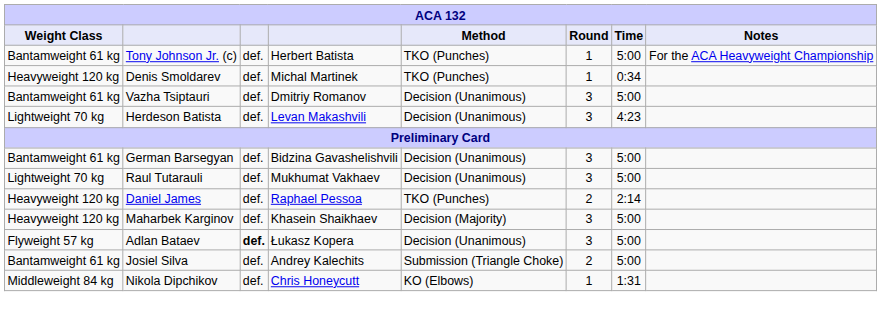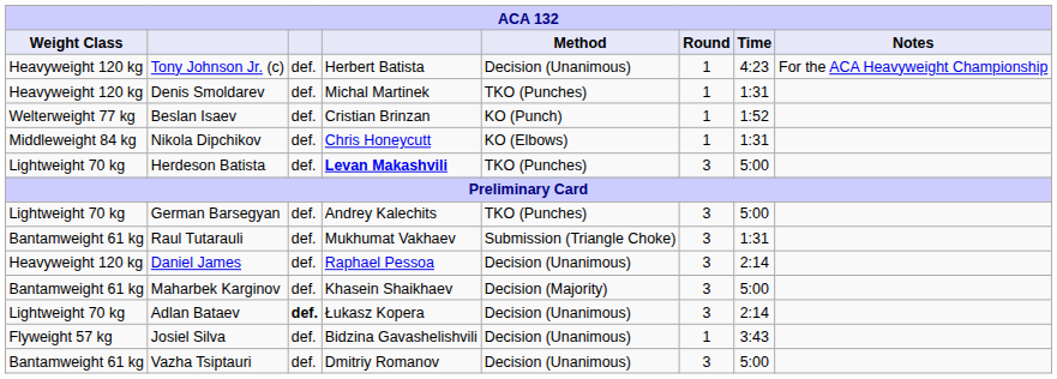 <table class="wikitable" style="font-size: 80%;">
 <tr>
 <th colspan="8" style="background-color: #ccf; color: #000080; text-align: center;"><strong>ACA 132</strong></th>
 </tr>
 <tr>
 <th colspan="1" style="background-color: #E6E8FA; color: #000000; text-align: center;">Weight Class</th>
 <th colspan="1" style="background-color: #E6E8FA; color: #000000; text-align: center;"></th>
 <th colspan="1" style="background-color: #E6E8FA; color: #000000; text-align: center;"></th>
 <th colspan="1" style="background-color: #E6E8FA; color: #000000; text-align: center;"></th>
 <th colspan="1" style="background-color: #E6E8FA; color: #000000; text-align: center;">Method</th>
 <th colspan="1" style="background-color: #E6E8FA; color: #000000; text-align: center;">Round</th>
 <th colspan="1" style="background-color: #E6E8FA; color: #000000; text-align: center;">Time</th>
 <th colspan="1" style="background-color: #E6E8FA; color: #000000; text-align: center;">Notes</th>
 </tr>
 <tr>
-<td>Bantamweight 61 kg</td>
+<td>Heavyweight 120 kg</td>
 <td> <a href='#'>Tony Johnson Jr.</a> (c)</td>
 <td>def.</td>
 <td> Herbert Batista</td>
-<td>TKO (Punches)</td>
+<td>Decision (Unanimous)</td>
 <td align=center>1</td>
-<td align=center>5:00</td>
+<td align=center>4:23</td>
 <td>For the <a href='#'>ACA Heavyweight Championship</a></td>
 </tr>
 <tr>
 <td>Heavyweight 120 kg</td>
 <td> Denis Smoldarev</td>
 <td>def.</td>
 <td> Michal Martinek</td>
 <td>TKO (Punches)</td>
 <td align=center>1</td>
-<td align=center>0:34</td>
+<td align=center>1:31</td>
+<td></td>
+</tr>
+<tr>
+<td>Welterweight 77 kg</td>
+<td> Beslan Isaev</td>
+<td>def.</td>
+<td> Cristian Brinzan</td>
+<td>KO (Punch)</td>
+<td align=center>1</td>
+<td align=center>1:52</td>
+<td></td>
+</tr>
+<tr>
+<td>Middleweight 84 kg</td>
+<td> Nikola Dipchikov</td>
+<td>def.</td>
+<td> <a href='#'>Chris Honeycutt</a></td>
+<td>KO (Elbows)</td>
+<td align=center>1</td>
+<td align=center>1:31</td>
+<td></td>
+</tr>
+<tr>
+<td>Lightweight 70 kg</td>
+<td> Herdeson Batista</td>
+<td>def.</td>
+<td><strong> <a href='#'>Levan Makashvili</a></strong></td>
+<td>TKO (Punches)</td>
+<td align=center>3</td>
+<td align=center>5:00</td>
+<td></td>
+</tr>
+<tr>
+<th colspan="8" style="background-color: #ccf; color: #000080; text-align: center;"><strong>Preliminary Card</strong></th>
+</tr>
+<tr>
+<td>Lightweight 70 kg</td>
+<td> German Barsegyan</td>
+<td>def.</td>
+<td> Andrey Kalechits</td>
+<td>TKO (Punches)</td>
+<td align=center>3</td>
+<td align=center>5:00</td>
+<td></td>
+</tr>
+<tr>
+<td>Bantamweight 61 kg</td>
+<td> Raul Tutarauli</td>
+<td>def.</td>
+<td> Mukhumat Vakhaev</td>
+<td>Submission (Triangle Choke)</td>
+<td align=center>3</td>
+<td align=center>1:31</td>
+<td></td>
+</tr>
+<tr>
+<td>Heavyweight 120 kg</td>
+<td> <a href='#'>Daniel James</a></td>
+<td>def.</td>
+<td> <a href='#'>Raphael Pessoa</a></td>
+<td>Decision (Unanimous)</td>
+<td align=center>3</td>
+<td align=center>2:14</td>
+<td></td>
+</tr>
+<tr>
+<td>Bantamweight 61 kg</td>
+<td> Maharbek Karginov</td>
+<td>def.</td>
+<td> Khasein Shaikhaev</td>
+<td>Decision (Majority)</td>
+<td align=center>3</td>
+<td align=center>5:00</td>
+<td></td>
+</tr>
+<tr>
+<td>Lightweight 70 kg</td>
+<td> Adlan Bataev</td>
+<td><strong>def.</strong></td>
+<td> Łukasz Kopera</td>
+<td>Decision (Unanimous)</td>
+<td align=center>3</td>
+<td align=center>2:14</td>
+<td></td>
+</tr>
+<tr>
+<td>Flyweight 57 kg</td>
+<td> Josiel Silva</td>
+<td>def.</td>
+<td> Bidzina Gavashelishvili</td>
+<td>Decision (Unanimous)</td>
+<td align=center>1</td>
+<td align=center>3:43</td>
 <td></td>
 </tr>
 <tr>
 <td>Bantamweight 61 kg</td>
 <td> Vazha Tsiptauri</td>
 <td>def.</td>
 <td> Dmitriy Romanov</td>
 <td>Decision (Unanimous)</td>
 <td align=center>3</td>
 <td align=center>5:00</td>
 <td></td>
 </tr>
-<tr>
-<td>Lightweight 70 kg</td>
-<td> Herdeson Batista</td>
-<td>def.</td>
-<td> <a href='#'>Levan Makashvili</a></td>
-<td>Decision (Unanimous)</td>
-<td align=center>3</td>
-<td align=center>4:23</td>
-<td></td>
-</tr>
-<tr>
-<th colspan="8" style="background-color: #ccf; color: #000080; text-align: center;"><strong>Preliminary Card</strong></th>
-</tr>
-<tr>
-<td>Bantamweight 61 kg</td>
-<td> German Barsegyan</td>
-<td>def.</td>
-<td> Bidzina Gavashelishvili</td>
-<td>Decision (Unanimous)</td>
-<td align=center>3</td>
-<td align=center>5:00</td>
-<td></td>
-</tr>
-<tr>
-<td>Lightweight 70 kg</td>
-<td> Raul Tutarauli</td>
-<td>def.</td>
-<td> Mukhumat Vakhaev</td>
-<td>Decision (Unanimous)</td>
-<td align=center>3</td>
-<td align=center>5:00</td>
-<td></td>
-</tr>
-<tr>
-<td>Heavyweight 120 kg</td>
-<td> <a href='#'>Daniel James</a></td>
-<td>def.</td>
-<td> <a href='#'>Raphael Pessoa</a></td>
-<td>TKO (Punches)</td>
-<td align=center>2</td>
-<td align=center>2:14</td>
-<td></td>
-</tr>
-<tr>
-<td>Heavyweight 120 kg</td>
-<td> Maharbek Karginov</td>
-<td>def.</td>
-<td> Khasein Shaikhaev</td>
-<td>Decision (Majority)</td>
-<td align=center>3</td>
-<td align=center>5:00</td>
-<td></td>
-</tr>
-<tr>
-<td>Flyweight 57 kg</td>
-<td> Adlan Bataev</td>
-<td><strong>def.</strong></td>
-<td> Łukasz Kopera</td>
-<td>Decision (Unanimous)</td>
-<td align=center>3</td>
-<td align=center>5:00</td>
-<td></td>
-</tr>
-<tr>
-<td>Bantamweight 61 kg</td>
-<td> Josiel Silva</td>
-<td>def.</td>
-<td> Andrey Kalechits</td>
-<td>Submission (Triangle Choke)</td>
-<td align=center>2</td>
-<td align=center>5:00</td>
-<td></td>
-</tr>
-<tr>
-<td>Middleweight 84 kg</td>
-<td> Nikola Dipchikov</td>
-<td>def.</td>
-<td> <a href='#'>Chris Honeycutt</a></td>
-<td>KO (Elbows)</td>
-<td align=center>1</td>
-<td align=center>1:31</td>
-<td></td>
-</tr>
 </table>
